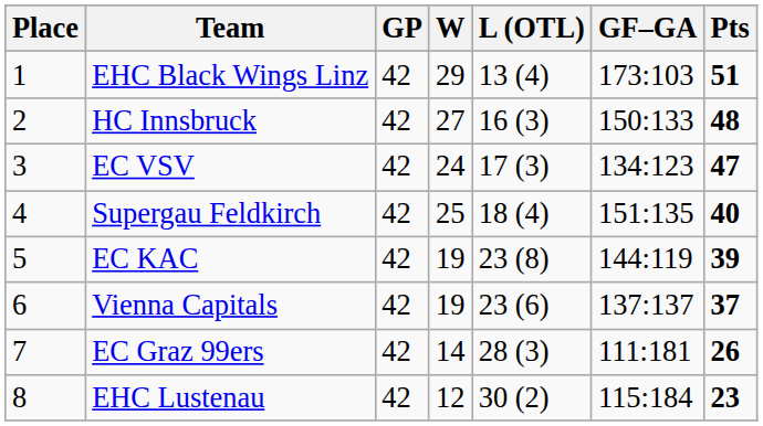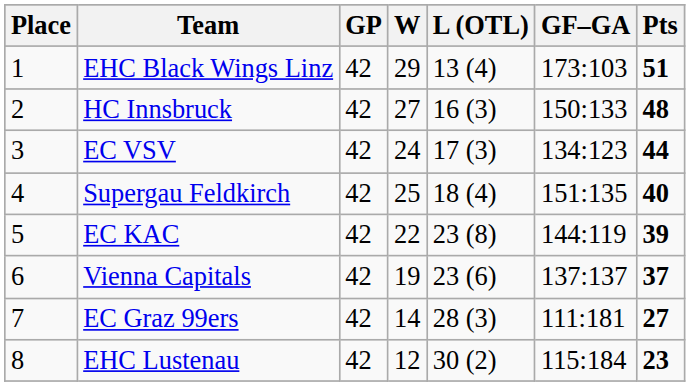 <table class="wikitable">
 <tr style="background-color:#c0c0c0;">
 <th>Place</th>
 <th>Team</th>
 <th>GP</th>
 <th>W</th>
 <th>L (OTL)</th>
 <th>GF–GA</th>
 <th>Pts</th>
 </tr>
 <tr>
 <td>1</td>
 <td><a href='#'>EHC Black Wings Linz</a></td>
 <td>42</td>
 <td>29</td>
 <td>13 (4)</td>
 <td>173:103</td>
 <td><strong>51</strong></td>
 </tr>
 <tr>
 <td>2</td>
 <td><a href='#'>HC Innsbruck</a></td>
 <td>42</td>
 <td>27</td>
 <td>16 (3)</td>
 <td>150:133</td>
 <td><strong>48</strong></td>
 </tr>
 <tr>
 <td>3</td>
 <td><a href='#'>EC VSV</a></td>
 <td>42</td>
 <td>24</td>
 <td>17 (3)</td>
 <td>134:123</td>
-<td><strong>47</strong></td>
+<td><strong>44</strong></td>
 </tr>
 <tr>
 <td>4</td>
 <td><a href='#'>Supergau Feldkirch</a></td>
 <td>42</td>
 <td>25</td>
 <td>18 (4)</td>
 <td>151:135</td>
 <td><strong>40</strong></td>
 </tr>
 <tr>
 <td>5</td>
 <td><a href='#'>EC KAC</a></td>
 <td>42</td>
-<td>19</td>
+<td>22</td>
 <td>23 (8)</td>
 <td>144:119</td>
 <td><strong>39</strong></td>
 </tr>
 <tr>
 <td>6</td>
 <td><a href='#'>Vienna Capitals</a></td>
 <td>42</td>
 <td>19</td>
 <td>23 (6)</td>
 <td>137:137</td>
 <td><strong>37</strong></td>
 </tr>
 <tr>
 <td>7</td>
 <td><a href='#'>EC Graz 99ers</a></td>
 <td>42</td>
 <td>14</td>
 <td>28 (3)</td>
 <td>111:181</td>
-<td><strong>26</strong></td>
+<td><strong>27</strong></td>
 </tr>
 <tr>
 <td>8</td>
 <td><a href='#'>EHC Lustenau</a></td>
 <td>42</td>
 <td>12</td>
 <td>30 (2)</td>
 <td>115:184</td>
 <td><strong>23</strong></td>
 </tr>
 </table>
